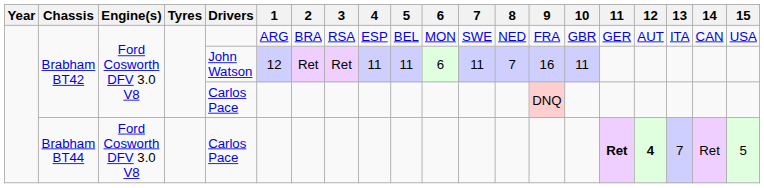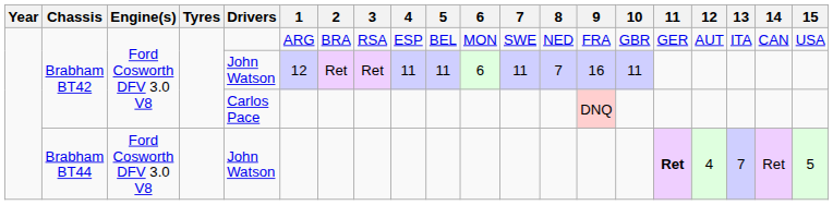 <table class="wikitable" style="text-align:center; font-size:95%">
 <tr>
 <th>Year</th>
 <th>Chassis</th>
 <th>Engine(s)</th>
 <th>Tyres</th>
 <th>Drivers</th>
 <th>1</th>
 <th>2</th>
 <th>3</th>
 <th>4</th>
 <th>5</th>
 <th>6</th>
 <th>7</th>
 <th>8</th>
 <th>9</th>
 <th>10</th>
 <th>11</th>
 <th>12</th>
 <th>13</th>
 <th>14</th>
 <th>15</th>
 </tr>
 <tr>
 <td rowspan="4"></td>
 <td rowspan="3"><a href='#'>Brabham</a> <a href='#'>BT42</a></td>
 <td rowspan="3"><a href='#'>Ford</a> <a href='#'>Cosworth DFV</a> 3.0 <a href='#'>V8</a></td>
 <td rowspan="3"></td>
 <td></td>
 <td><a href='#'>ARG</a></td>
 <td><a href='#'>BRA</a></td>
 <td><a href='#'>RSA</a></td>
 <td><a href='#'>ESP</a></td>
 <td><a href='#'>BEL</a></td>
 <td><a href='#'>MON</a></td>
 <td><a href='#'>SWE</a></td>
 <td><a href='#'>NED</a></td>
 <td><a href='#'>FRA</a></td>
 <td><a href='#'>GBR</a></td>
 <td><a href='#'>GER</a></td>
 <td><a href='#'>AUT</a></td>
 <td><a href='#'>ITA</a></td>
 <td><a href='#'>CAN</a></td>
 <td><a href='#'>USA</a></td>
 </tr>
 <tr>
 <td align="left"> <a href='#'>John Watson</a></td>
 <td style="background:#CFCFFF;">12</td>
 <td style="background:#EFCFFF;">Ret</td>
 <td style="background:#EFCFFF;">Ret</td>
 <td style="background:#CFCFFF;">11</td>
 <td style="background:#CFCFFF;">11</td>
 <td style="background:#DFFFDF;">6</td>
 <td style="background:#CFCFFF;">11</td>
 <td style="background:#CFCFFF;">7</td>
 <td style="background:#CFCFFF;">16</td>
 <td style="background:#CFCFFF;">11</td>
 <td></td>
 <td></td>
 <td></td>
 <td></td>
 <td></td>
 </tr>
 <tr>
 <td align="left"> <a href='#'>Carlos Pace</a></td>
 <td></td>
 <td></td>
 <td></td>
 <td></td>
 <td></td>
 <td></td>
 <td></td>
 <td></td>
 <td style="background:#FFCFCF;">DNQ</td>
 <td></td>
 <td></td>
 <td></td>
 <td></td>
 <td></td>
 <td></td>
 </tr>
 <tr>
 <td rowspan="1"><a href='#'>Brabham</a> <a href='#'>BT44</a></td>
 <td rowspan="1"><a href='#'>Ford</a> <a href='#'>Cosworth DFV</a> 3.0 <a href='#'>V8</a></td>
 <td rowspan="1"></td>
-<td align="left"> <a href='#'>Carlos Pace</a></td>
+<td align="left"> <a href='#'>John Watson</a></td>
 <td></td>
 <td></td>
 <td></td>
 <td></td>
 <td></td>
 <td></td>
 <td></td>
 <td></td>
 <td></td>
 <td></td>
 <td style="background:#efcfff;"><strong>Ret</strong></td>
-<td style="background:#dfffdf;"><strong>4</strong></td>
+<td style="background:#dfffdf;">4</td>
 <td style="background:#cfcfff;">7</td>
 <td style="background:#efcfff;">Ret</td>
 <td style="background:#dfffdf;">5</td>
 </tr>
 </table>
